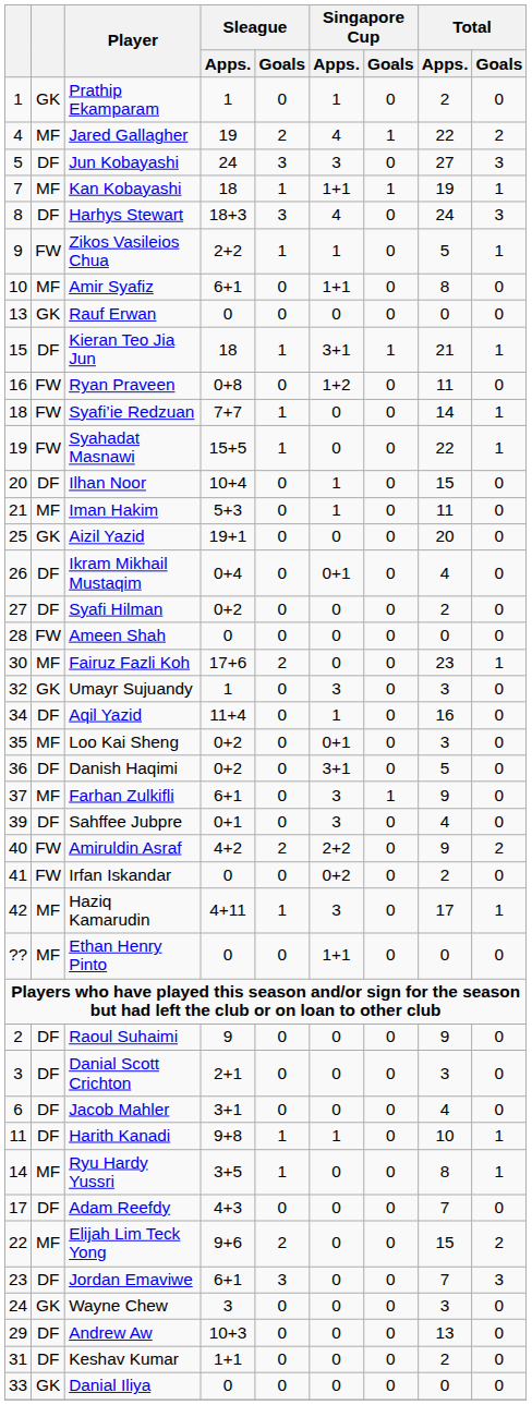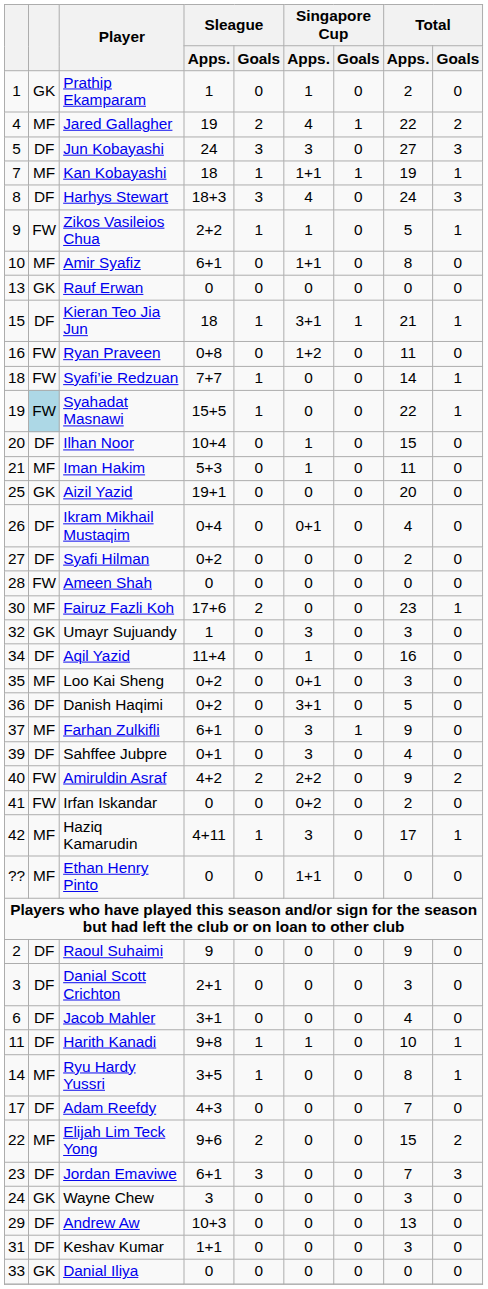 <table class="wikitable" style="text-align:center; font-size:100%; width:80%;">
 <tr>
 <th rowspan=2></th>
 <th rowspan=2></th>
 <th rowspan=2 width="200">Player</th>
 <th colspan=2 width="105">Sleague</th>
 <th colspan=2 width="105">Singapore Cup</th>
 <th colspan=2 width="130">Total</th>
 </tr>
 <tr>
 <th>Apps.</th>
 <th>Goals</th>
 <th>Apps.</th>
 <th>Goals</th>
 <th>Apps.</th>
 <th>Goals</th>
 </tr>
 <tr>
 <td>1</td>
 <td>GK</td>
 <td align="left"> <a href='#'>Prathip Ekamparam</a></td>
 <td>1</td>
 <td>0</td>
 <td>1</td>
 <td>0</td>
 <td>2</td>
 <td>0</td>
 </tr>
 <tr>
 <td>4</td>
 <td>MF</td>
 <td align="left"> <a href='#'>Jared Gallagher</a></td>
 <td>19</td>
 <td>2</td>
 <td>4</td>
 <td>1</td>
 <td>22</td>
 <td>2</td>
 </tr>
 <tr>
 <td>5</td>
 <td>DF</td>
 <td align="left"> <a href='#'>Jun Kobayashi</a></td>
 <td>24</td>
 <td>3</td>
 <td>3</td>
 <td>0</td>
 <td>27</td>
 <td>3</td>
 </tr>
 <tr>
 <td>7</td>
 <td>MF</td>
 <td align="left"> <a href='#'>Kan Kobayashi</a></td>
 <td>18</td>
 <td>1</td>
 <td>1+1</td>
 <td>1</td>
 <td>19</td>
 <td>1</td>
 </tr>
 <tr>
 <td>8</td>
 <td>DF</td>
 <td align="left"> <a href='#'>Harhys Stewart</a></td>
 <td>18+3</td>
 <td>3</td>
 <td>4</td>
 <td>0</td>
 <td>24</td>
 <td>3</td>
 </tr>
 <tr>
 <td>9</td>
 <td>FW</td>
 <td align="left"> <a href='#'>Zikos Vasileios Chua</a></td>
 <td>2+2</td>
 <td>1</td>
 <td>1</td>
 <td>0</td>
 <td>5</td>
 <td>1</td>
 </tr>
 <tr>
 <td>10</td>
 <td>MF</td>
 <td align="left"> <a href='#'>Amir Syafiz</a></td>
 <td>6+1</td>
 <td>0</td>
 <td>1+1</td>
 <td>0</td>
 <td>8</td>
 <td>0</td>
 </tr>
 <tr>
 <td>13</td>
 <td>GK</td>
 <td align="left"> <a href='#'>Rauf Erwan</a></td>
 <td>0</td>
 <td>0</td>
 <td>0</td>
 <td>0</td>
 <td>0</td>
 <td>0</td>
 </tr>
 <tr>
 <td>15</td>
 <td>DF</td>
 <td align="left"> <a href='#'>Kieran Teo Jia Jun</a></td>
 <td>18</td>
 <td>1</td>
 <td>3+1</td>
 <td>1</td>
 <td>21</td>
 <td>1</td>
 </tr>
 <tr>
 <td>16</td>
 <td>FW</td>
 <td align="left"> <a href='#'>Ryan Praveen</a></td>
 <td>0+8</td>
 <td>0</td>
 <td>1+2</td>
 <td>0</td>
 <td>11</td>
 <td>0</td>
 </tr>
 <tr>
 <td>18</td>
 <td>FW</td>
 <td align="left"> <a href='#'>Syafi’ie Redzuan</a></td>
 <td>7+7</td>
 <td>1</td>
 <td>0</td>
 <td>0</td>
 <td>14</td>
 <td>1</td>
 </tr>
 <tr>
 <td>19</td>
-<td>FW</td>
+<td style="background: lightblue;">FW</td>
 <td align="left"> <a href='#'>Syahadat Masnawi</a></td>
 <td>15+5</td>
 <td>1</td>
 <td>0</td>
 <td>0</td>
 <td>22</td>
 <td>1</td>
 </tr>
 <tr>
 <td>20</td>
 <td>DF</td>
 <td align="left"> <a href='#'>Ilhan Noor</a></td>
 <td>10+4</td>
 <td>0</td>
 <td>1</td>
 <td>0</td>
 <td>15</td>
 <td>0</td>
 </tr>
 <tr>
 <td>21</td>
 <td>MF</td>
 <td align="left"> <a href='#'>Iman Hakim</a></td>
 <td>5+3</td>
 <td>0</td>
 <td>1</td>
 <td>0</td>
 <td>11</td>
 <td>0</td>
 </tr>
 <tr>
 <td>25</td>
 <td>GK</td>
 <td align="left"> <a href='#'>Aizil Yazid</a></td>
 <td>19+1</td>
 <td>0</td>
 <td>0</td>
 <td>0</td>
 <td>20</td>
 <td>0</td>
 </tr>
 <tr>
 <td>26</td>
 <td>DF</td>
 <td align="left"> <a href='#'>Ikram Mikhail Mustaqim</a></td>
 <td>0+4</td>
 <td>0</td>
 <td>0+1</td>
 <td>0</td>
 <td>4</td>
 <td>0</td>
 </tr>
 <tr>
 <td>27</td>
 <td>DF</td>
 <td align="left"> <a href='#'>Syafi Hilman</a></td>
 <td>0+2</td>
 <td>0</td>
 <td>0</td>
 <td>0</td>
 <td>2</td>
 <td>0</td>
 </tr>
 <tr>
 <td>28</td>
 <td>FW</td>
 <td align="left"> <a href='#'>Ameen Shah</a></td>
 <td>0</td>
 <td>0</td>
 <td>0</td>
 <td>0</td>
 <td>0</td>
 <td>0</td>
 </tr>
 <tr>
 <td>30</td>
 <td>MF</td>
 <td align="left"> <a href='#'>Fairuz Fazli Koh</a></td>
 <td>17+6</td>
 <td>2</td>
 <td>0</td>
 <td>0</td>
 <td>23</td>
 <td>1</td>
 </tr>
 <tr>
 <td>32</td>
 <td>GK</td>
 <td align="left"> Umayr Sujuandy</td>
 <td>1</td>
 <td>0</td>
 <td>3</td>
 <td>0</td>
 <td>3</td>
 <td>0</td>
 </tr>
 <tr>
 <td>34</td>
 <td>DF</td>
 <td align="left"> <a href='#'>Aqil Yazid</a></td>
 <td>11+4</td>
 <td>0</td>
 <td>1</td>
 <td>0</td>
 <td>16</td>
 <td>0</td>
 </tr>
 <tr>
 <td>35</td>
 <td>MF</td>
 <td align="left"> Loo Kai Sheng</td>
 <td>0+2</td>
 <td>0</td>
 <td>0+1</td>
 <td>0</td>
 <td>3</td>
 <td>0</td>
 </tr>
 <tr>
 <td>36</td>
 <td>DF</td>
 <td align="left"> Danish Haqimi</td>
 <td>0+2</td>
 <td>0</td>
 <td>3+1</td>
 <td>0</td>
 <td>5</td>
 <td>0</td>
 </tr>
 <tr>
 <td>37</td>
 <td>MF</td>
 <td align="left"> <a href='#'>Farhan Zulkifli</a></td>
 <td>6+1</td>
 <td>0</td>
 <td>3</td>
 <td>1</td>
 <td>9</td>
 <td>0</td>
 </tr>
 <tr>
 <td>39</td>
 <td>DF</td>
 <td align="left"> Sahffee Jubpre</td>
 <td>0+1</td>
 <td>0</td>
 <td>3</td>
 <td>0</td>
 <td>4</td>
 <td>0</td>
 </tr>
 <tr>
 <td>40</td>
 <td>FW</td>
 <td align="left"> <a href='#'>Amiruldin Asraf</a></td>
 <td>4+2</td>
 <td>2</td>
 <td>2+2</td>
 <td>0</td>
 <td>9</td>
 <td>2</td>
 </tr>
 <tr>
 <td>41</td>
 <td>FW</td>
 <td align="left"> Irfan Iskandar</td>
 <td>0</td>
 <td>0</td>
 <td>0+2</td>
 <td>0</td>
 <td>2</td>
 <td>0</td>
 </tr>
 <tr>
 <td>42</td>
 <td>MF</td>
 <td align="left"> Haziq Kamarudin</td>
 <td>4+11</td>
 <td>1</td>
 <td>3</td>
 <td>0</td>
 <td>17</td>
 <td>1</td>
 </tr>
 <tr>
 <td>??</td>
 <td>MF</td>
 <td align="left"> <a href='#'>Ethan Henry Pinto</a></td>
 <td>0</td>
 <td>0</td>
 <td>1+1</td>
 <td>0</td>
 <td>0</td>
 <td>0</td>
 </tr>
 <tr>
 <td colspan="17"><strong>Players who have played this season and/or sign for the season but had left the club or on loan to other club</strong></td>
 </tr>
 <tr>
 <td>2</td>
 <td>DF</td>
 <td align="left"> <a href='#'>Raoul Suhaimi</a></td>
 <td>9</td>
 <td>0</td>
 <td>0</td>
 <td>0</td>
 <td>9</td>
 <td>0</td>
 </tr>
 <tr>
 <td>3</td>
 <td>DF</td>
 <td align="left"> <a href='#'>Danial Scott Crichton</a></td>
 <td>2+1</td>
 <td>0</td>
 <td>0</td>
 <td>0</td>
 <td>3</td>
 <td>0</td>
 </tr>
 <tr>
 <td>6</td>
 <td>DF</td>
 <td align="left"> <a href='#'>Jacob Mahler</a></td>
 <td>3+1</td>
 <td>0</td>
 <td>0</td>
 <td>0</td>
 <td>4</td>
 <td>0</td>
 </tr>
 <tr>
 <td>11</td>
 <td>DF</td>
 <td align="left"> <a href='#'>Harith Kanadi</a></td>
 <td>9+8</td>
 <td>1</td>
 <td>1</td>
 <td>0</td>
 <td>10</td>
 <td>1</td>
 </tr>
 <tr>
 <td>14</td>
 <td>MF</td>
 <td align="left"> <a href='#'>Ryu Hardy Yussri</a></td>
 <td>3+5</td>
 <td>1</td>
 <td>0</td>
 <td>0</td>
 <td>8</td>
 <td>1</td>
 </tr>
 <tr>
 <td>17</td>
 <td>DF</td>
 <td align="left"> <a href='#'>Adam Reefdy</a></td>
 <td>4+3</td>
 <td>0</td>
 <td>0</td>
 <td>0</td>
 <td>7</td>
 <td>0</td>
 </tr>
 <tr>
 <td>22</td>
 <td>MF</td>
 <td align="left"> <a href='#'>Elijah Lim Teck Yong</a></td>
 <td>9+6</td>
 <td>2</td>
 <td>0</td>
 <td>0</td>
 <td>15</td>
 <td>2</td>
 </tr>
 <tr>
 <td>23</td>
 <td>DF</td>
 <td align="left"> <a href='#'>Jordan Emaviwe</a></td>
 <td>6+1</td>
 <td>3</td>
 <td>0</td>
 <td>0</td>
 <td>7</td>
 <td>3</td>
 </tr>
 <tr>
 <td>24</td>
 <td>GK</td>
 <td align="left"> Wayne Chew</td>
 <td>3</td>
 <td>0</td>
 <td>0</td>
 <td>0</td>
 <td>3</td>
 <td>0</td>
 </tr>
 <tr>
 <td>29</td>
 <td>DF</td>
 <td align="left"> <a href='#'>Andrew Aw</a></td>
 <td>10+3</td>
 <td>0</td>
 <td>0</td>
 <td>0</td>
 <td>13</td>
 <td>0</td>
 </tr>
 <tr>
 <td>31</td>
 <td>DF</td>
 <td align="left"> Keshav Kumar</td>
 <td>1+1</td>
 <td>0</td>
 <td>0</td>
 <td>0</td>
-<td>2</td>
+<td>3</td>
 <td>0</td>
 </tr>
 <tr>
 <td>33</td>
 <td>GK</td>
 <td align="left"> <a href='#'>Danial Iliya</a></td>
 <td>0</td>
 <td>0</td>
 <td>0</td>
 <td>0</td>
 <td>0</td>
 <td>0</td>
 </tr>
 <tr>
 </tr>
 </table>
